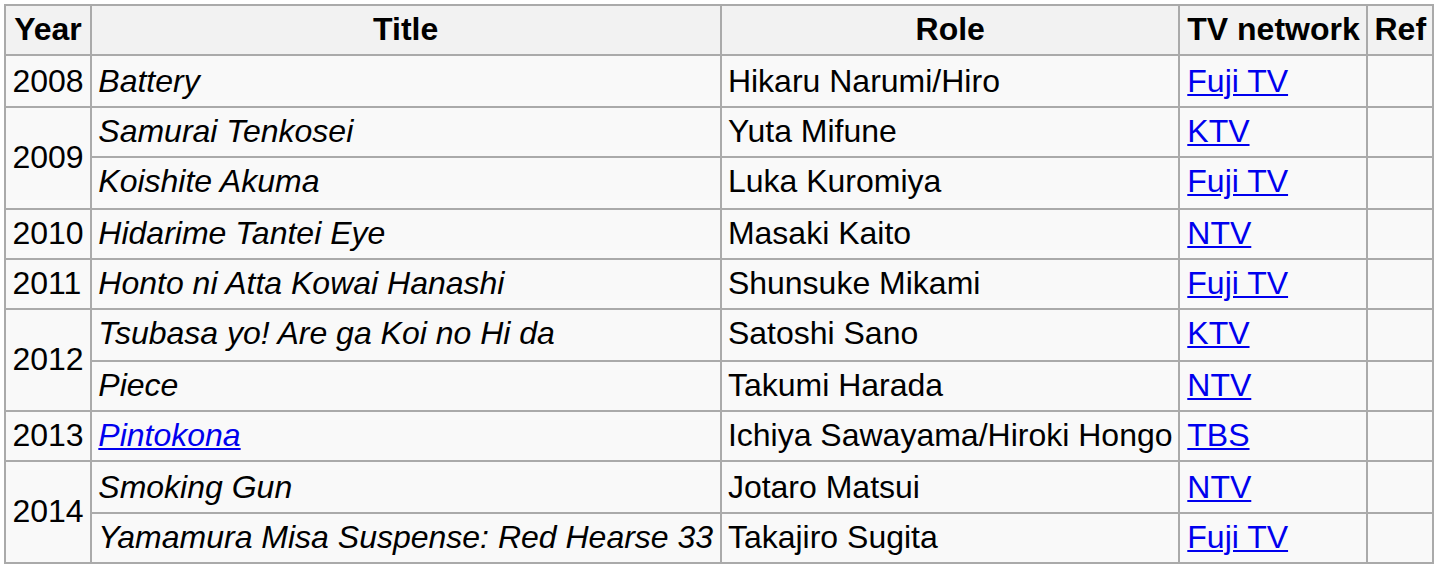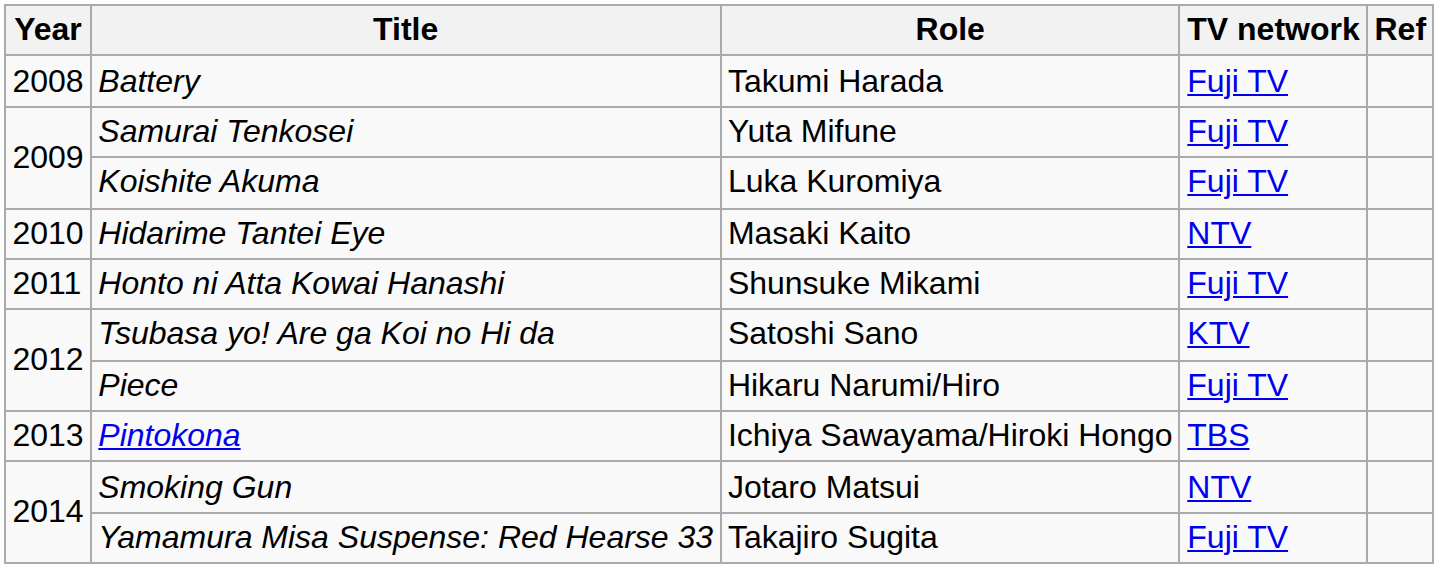 <table class="wikitable">
 <tr>
 <th>Year</th>
 <th>Title</th>
 <th>Role</th>
 <th>TV network</th>
 <th>Ref</th>
 </tr>
 <tr>
 <td>2008</td>
 <td><em>Battery</em></td>
-<td>Hikaru Narumi/Hiro</td>
+<td>Takumi Harada</td>
 <td><a href='#'>Fuji TV</a></td>
 <td></td>
 </tr>
 <tr>
 <td rowspan=2>2009</td>
 <td><em>Samurai Tenkosei</em></td>
 <td>Yuta Mifune</td>
-<td><a href='#'>KTV</a></td>
+<td><a href='#'>Fuji TV</a></td>
 <td></td>
 </tr>
 <tr>
 <td><em>Koishite Akuma</em></td>
 <td>Luka Kuromiya</td>
 <td><a href='#'>Fuji TV</a></td>
 <td></td>
 </tr>
 <tr>
 <td>2010</td>
 <td><em>Hidarime Tantei Eye</em></td>
 <td>Masaki Kaito</td>
 <td><a href='#'>NTV</a></td>
 <td></td>
 </tr>
 <tr>
 <td>2011</td>
 <td><em>Honto ni Atta Kowai Hanashi</em></td>
 <td>Shunsuke Mikami</td>
 <td><a href='#'>Fuji TV</a></td>
 <td></td>
 </tr>
 <tr>
 <td rowspan=2>2012</td>
 <td><em>Tsubasa yo! Are ga Koi no Hi da</em></td>
 <td>Satoshi Sano</td>
 <td><a href='#'>KTV</a></td>
 <td></td>
 </tr>
 <tr>
 <td><em>Piece</em></td>
-<td>Takumi Harada</td>
-<td><a href='#'>NTV</a></td>
+<td>Hikaru Narumi/Hiro</td>
+<td><a href='#'>Fuji TV</a></td>
 <td></td>
 </tr>
 <tr>
 <td>2013</td>
 <td><em><a href='#'>Pintokona</a></em></td>
 <td>Ichiya Sawayama/Hiroki Hongo</td>
 <td><a href='#'>TBS</a></td>
 <td></td>
 </tr>
 <tr>
 <td rowspan=2>2014</td>
 <td><em>Smoking Gun</em></td>
 <td>Jotaro Matsui</td>
 <td><a href='#'>NTV</a></td>
 <td></td>
 </tr>
 <tr>
 <td><em>Yamamura Misa Suspense: Red Hearse 33</em></td>
 <td>Takajiro Sugita</td>
 <td><a href='#'>Fuji TV</a></td>
 <td></td>
 </tr>
 </table>
